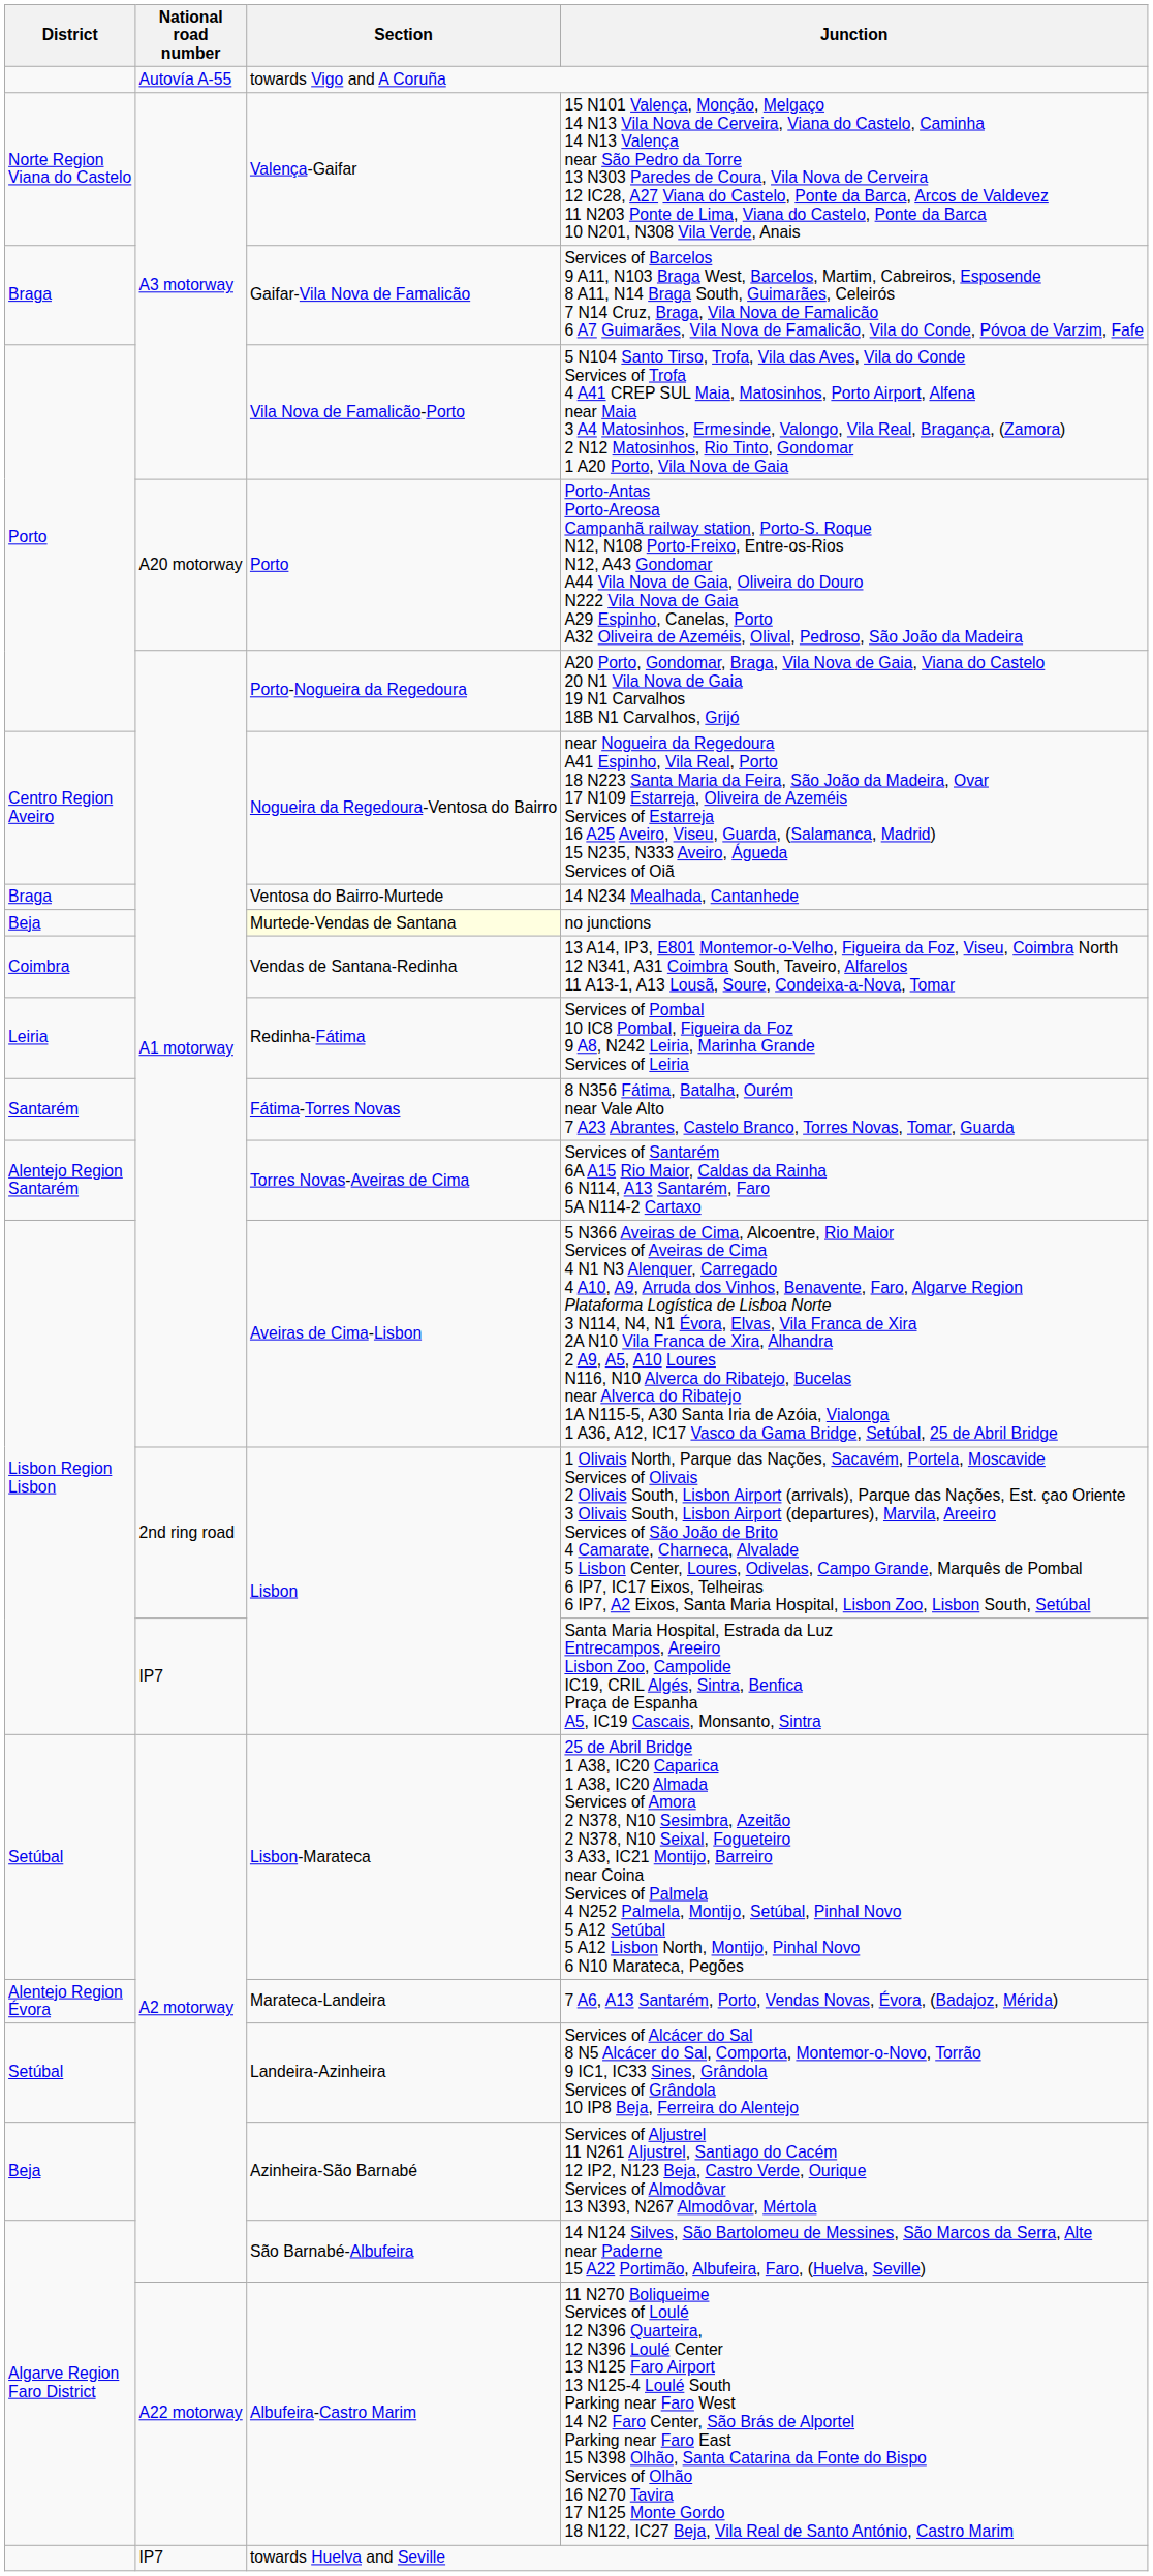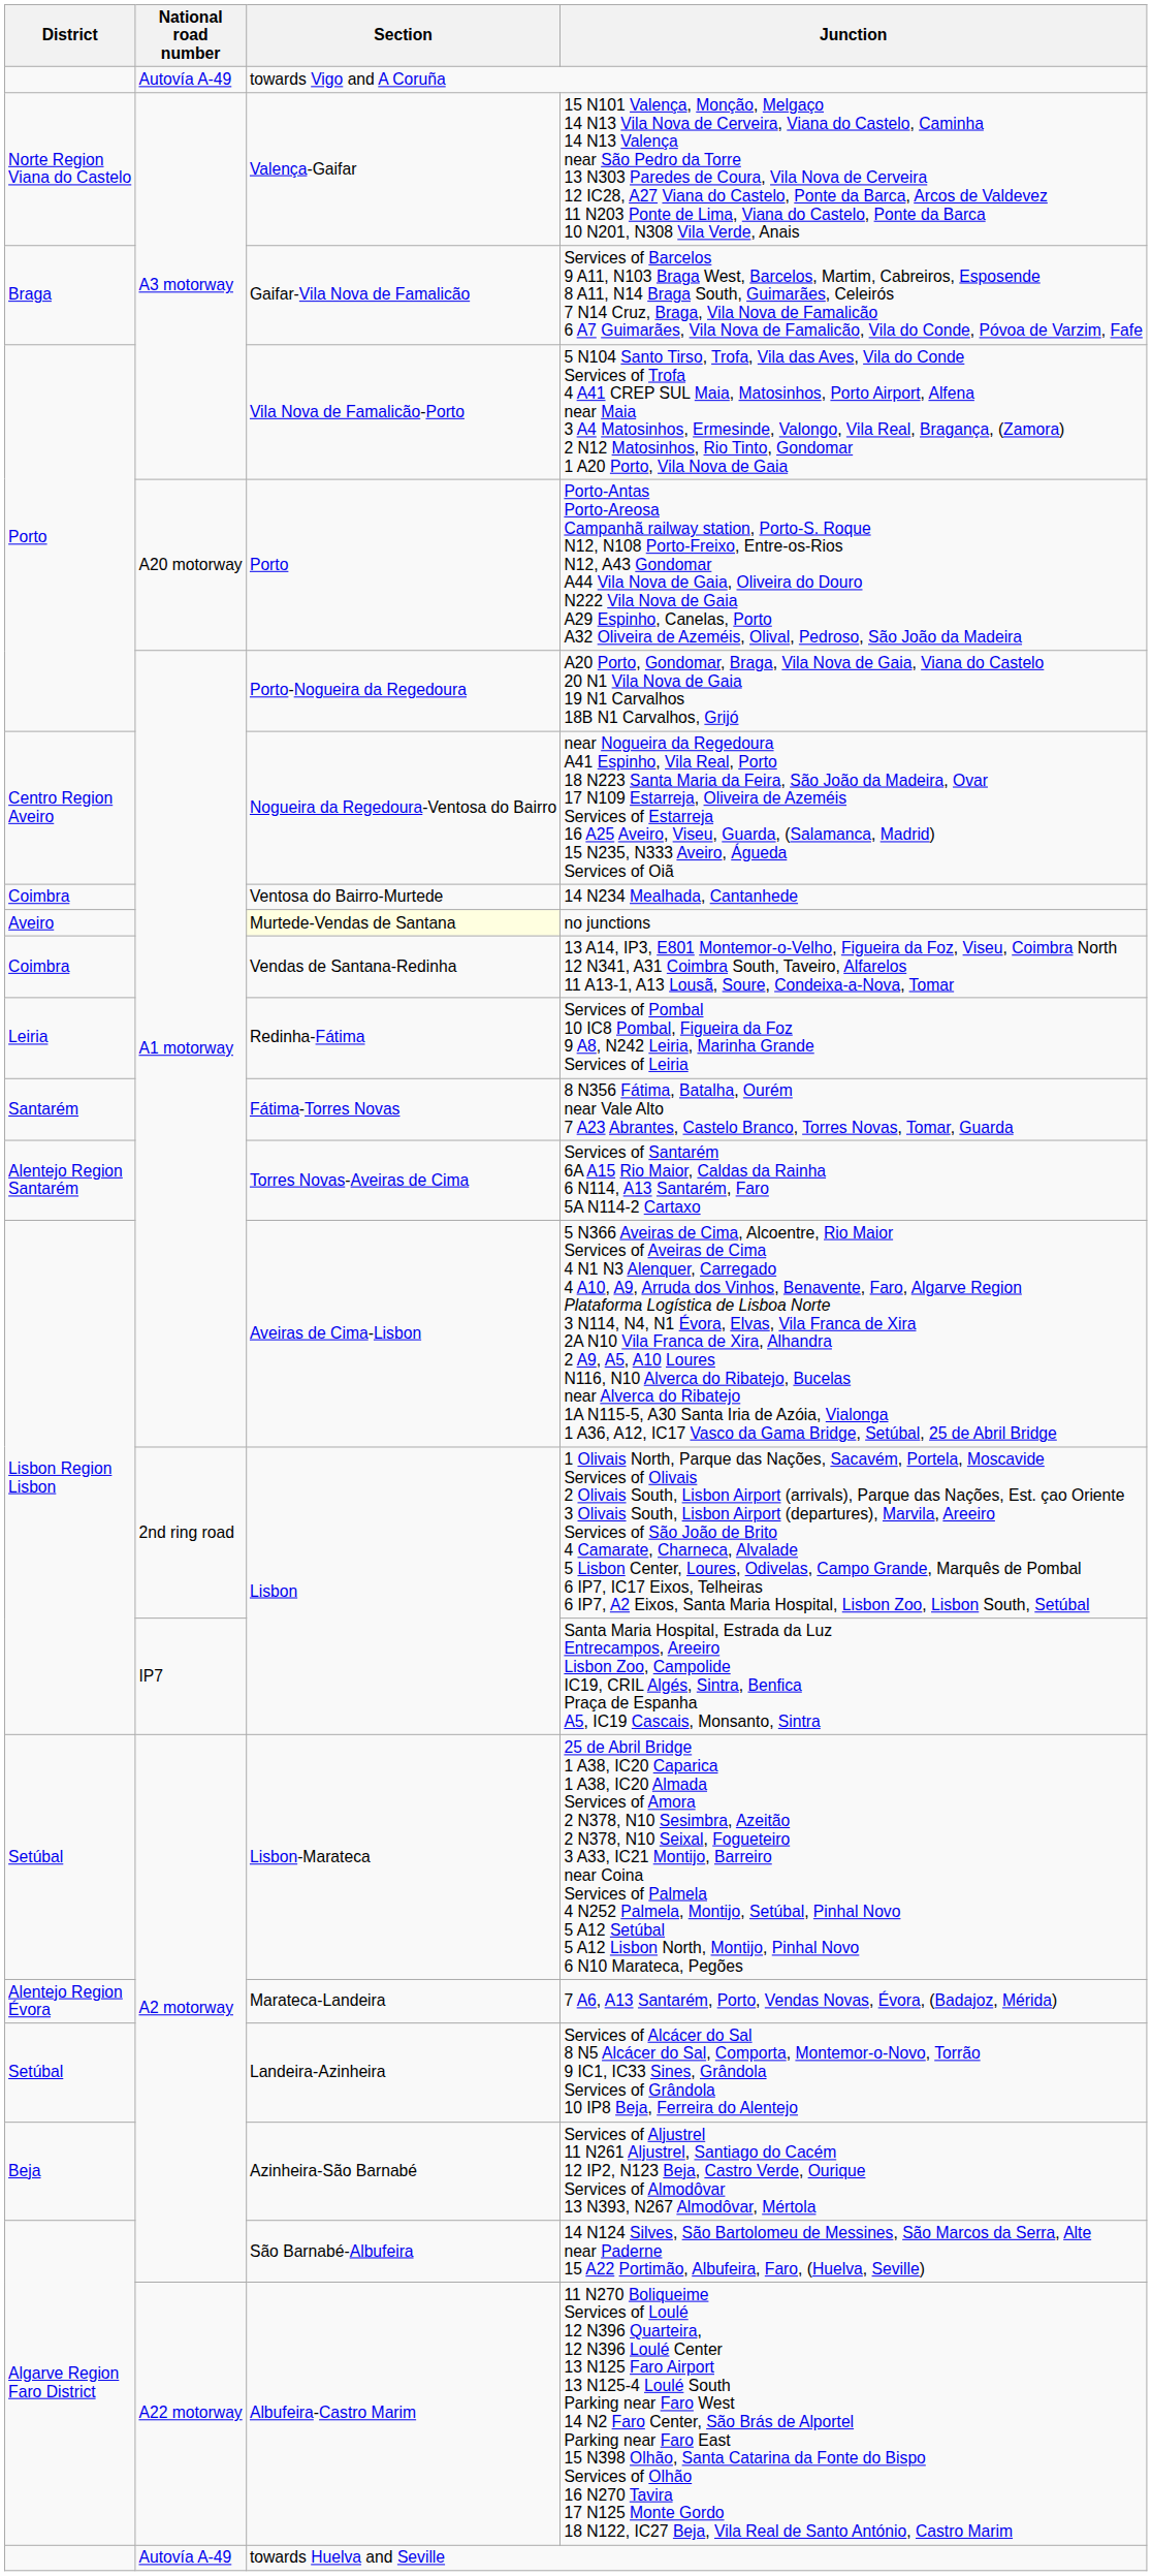 <table class="wikitable sortable">
 <tr>
 <th>District</th>
 <th>National<br>road<br>number</th>
 <th>Section</th>
 <th>Junction</th>
 </tr>
 <tr>
 <td></td>
-<td> <a href='#'>Autovía A-55</a></td>
+<td> <a href='#'>Autovía A-49</a></td>
 <td colspan="2"> towards <a href='#'>Vigo</a> and <a href='#'>A Coruña</a></td>
 </tr>
 <tr>
 <td> <a href='#'>Norte Region</a><br><a href='#'>Viana do Castelo</a></td>
 <td rowspan="3"> <a href='#'>A3 motorway</a></td>
 <td><a href='#'>Valença</a>-Gaifar</td>
 <td> 15 N101 <a href='#'>Valença</a>, <a href='#'>Monção</a>, <a href='#'>Melgaço</a><br> 14 N13 <a href='#'>Vila Nova de Cerveira</a>, <a href='#'>Viana do Castelo</a>, <a href='#'>Caminha</a><br> 14 N13 <a href='#'>Valença</a><br> near <a href='#'>São Pedro da Torre</a><br> 13 N303 <a href='#'>Paredes de Coura</a>, <a href='#'>Vila Nova de Cerveira</a><br> 12 IC28, <a href='#'>A27</a> <a href='#'>Viana do Castelo</a>, <a href='#'>Ponte da Barca</a>, <a href='#'>Arcos de Valdevez</a><br> 11 N203 <a href='#'>Ponte de Lima</a>, <a href='#'>Viana do Castelo</a>, <a href='#'>Ponte da Barca</a><br> 10 N201, N308 <a href='#'>Vila Verde</a>, Anais</td>
 </tr>
 <tr>
 <td><a href='#'>Braga</a></td>
 <td>Gaifar-<a href='#'>Vila Nova de Famalicão</a></td>
 <td> Services of <a href='#'>Barcelos</a><br> 9 A11, N103 <a href='#'>Braga</a> West, <a href='#'>Barcelos</a>, Martim, Cabreiros, <a href='#'>Esposende</a><br> 8 A11, N14 <a href='#'>Braga</a> South, <a href='#'>Guimarães</a>, Celeirós<br> 7 N14 Cruz, <a href='#'>Braga</a>, <a href='#'>Vila Nova de Famalicão</a><br> 6 <a href='#'>A7</a> <a href='#'>Guimarães</a>, <a href='#'>Vila Nova de Famalicão</a>, <a href='#'>Vila do Conde</a>, <a href='#'>Póvoa de Varzim</a>, <a href='#'>Fafe</a></td>
 </tr>
 <tr>
 <td rowspan="3"><a href='#'>Porto</a></td>
 <td><a href='#'>Vila Nova de Famalicão</a>-<a href='#'>Porto</a></td>
 <td> 5 N104 <a href='#'>Santo Tirso</a>, <a href='#'>Trofa</a>, <a href='#'>Vila das Aves</a>, <a href='#'>Vila do Conde</a><br> Services of <a href='#'>Trofa</a><br> 4 <a href='#'>A41</a> CREP SUL <a href='#'>Maia</a>, <a href='#'>Matosinhos</a>, <a href='#'>Porto Airport</a>, <a href='#'>Alfena</a><br> near <a href='#'>Maia</a><br> 3 <a href='#'>A4</a> <a href='#'>Matosinhos</a>, <a href='#'>Ermesinde</a>, <a href='#'>Valongo</a>, <a href='#'>Vila Real</a>, <a href='#'>Bragança</a>,  (<a href='#'>Zamora</a>)<br> 2 N12 <a href='#'>Matosinhos</a>, <a href='#'>Rio Tinto</a>, <a href='#'>Gondomar</a><br> 1 A20 <a href='#'>Porto</a>, <a href='#'>Vila Nova de Gaia</a></td>
 </tr>
 <tr>
 <td> A20 motorway</td>
 <td><a href='#'>Porto</a></td>
 <td> <a href='#'>Porto-Antas</a><br> <a href='#'>Porto-Areosa</a><br> <a href='#'>Campanhã railway station</a>, <a href='#'>Porto-S. Roque</a><br> N12, N108 <a href='#'>Porto-Freixo</a>, Entre-os-Rios<br> N12, A43 <a href='#'>Gondomar</a><br> A44 <a href='#'>Vila Nova de Gaia</a>, <a href='#'>Oliveira do Douro</a><br> N222 <a href='#'>Vila Nova de Gaia</a><br> A29 <a href='#'>Espinho</a>, Canelas, <a href='#'>Porto</a><br> A32 <a href='#'>Oliveira de Azeméis</a>, <a href='#'>Olival</a>, <a href='#'>Pedroso</a>, <a href='#'>São João da Madeira</a></td>
 </tr>
 <tr>
 <td rowspan="9"> <a href='#'>A1 motorway</a></td>
 <td><a href='#'>Porto</a>-<a href='#'>Nogueira da Regedoura</a></td>
 <td> A20 <a href='#'>Porto</a>, <a href='#'>Gondomar</a>, <a href='#'>Braga</a>, <a href='#'>Vila Nova de Gaia</a>, <a href='#'>Viana do Castelo</a><br> 20 N1 <a href='#'>Vila Nova de Gaia</a><br> 19 N1 Carvalhos<br> 18B N1 Carvalhos, <a href='#'>Grijó</a></td>
 </tr>
 <tr>
 <td> <a href='#'>Centro Region</a><br><a href='#'>Aveiro</a></td>
 <td><a href='#'>Nogueira da Regedoura</a>-Ventosa do Bairro</td>
 <td> near <a href='#'>Nogueira da Regedoura</a><br> A41 <a href='#'>Espinho</a>, <a href='#'>Vila Real</a>, <a href='#'>Porto</a><br> 18 N223 <a href='#'>Santa Maria da Feira</a>, <a href='#'>São João da Madeira</a>, <a href='#'>Ovar</a><br> 17 N109 <a href='#'>Estarreja</a>, <a href='#'>Oliveira de Azeméis</a><br> Services of <a href='#'>Estarreja</a><br> 16 <a href='#'>A25</a> <a href='#'>Aveiro</a>, <a href='#'>Viseu</a>, <a href='#'>Guarda</a>,  (<a href='#'>Salamanca</a>, <a href='#'>Madrid</a>)<br> 15 N235, N333 <a href='#'>Aveiro</a>, <a href='#'>Águeda</a><br> Services of Oiã</td>
 </tr>
 <tr>
-<td><a href='#'>Braga</a></td>
+<td><a href='#'>Coimbra</a></td>
 <td>Ventosa do Bairro-Murtede</td>
 <td> 14 N234 <a href='#'>Mealhada</a>, <a href='#'>Cantanhede</a></td>
 </tr>
 <tr>
-<td><a href='#'>Beja</a></td>
+<td><a href='#'>Aveiro</a></td>
 <td style="background: lightyellow;">Murtede-Vendas de Santana</td>
 <td>no junctions</td>
 </tr>
 <tr>
 <td><a href='#'>Coimbra</a></td>
 <td>Vendas de Santana-Redinha</td>
 <td> 13 A14, IP3, <a href='#'>E801</a> <a href='#'>Montemor-o-Velho</a>, <a href='#'>Figueira da Foz</a>, <a href='#'>Viseu</a>, <a href='#'>Coimbra</a> North<br> 12 N341, A31 <a href='#'>Coimbra</a> South, Taveiro, <a href='#'>Alfarelos</a><br> 11 A13-1, A13 <a href='#'>Lousã</a>, <a href='#'>Soure</a>, <a href='#'>Condeixa-a-Nova</a>, <a href='#'>Tomar</a></td>
 </tr>
 <tr>
 <td><a href='#'>Leiria</a></td>
 <td>Redinha-<a href='#'>Fátima</a></td>
 <td> Services of <a href='#'>Pombal</a><br> 10 IC8 <a href='#'>Pombal</a>, <a href='#'>Figueira da Foz</a><br> 9 <a href='#'>A8</a>, N242 <a href='#'>Leiria</a>, <a href='#'>Marinha Grande</a><br> Services of <a href='#'>Leiria</a></td>
 </tr>
 <tr>
 <td><a href='#'>Santarém</a></td>
 <td><a href='#'>Fátima</a>-<a href='#'>Torres Novas</a></td>
 <td> 8 N356 <a href='#'>Fátima</a>, <a href='#'>Batalha</a>, <a href='#'>Ourém</a><br> near Vale Alto<br> 7 <a href='#'>A23</a> <a href='#'>Abrantes</a>, <a href='#'>Castelo Branco</a>, <a href='#'>Torres Novas</a>, <a href='#'>Tomar</a>, <a href='#'>Guarda</a></td>
 </tr>
 <tr>
 <td> <a href='#'>Alentejo Region</a><br><a href='#'>Santarém</a></td>
 <td><a href='#'>Torres Novas</a>-<a href='#'>Aveiras de Cima</a></td>
 <td> Services of <a href='#'>Santarém</a><br> 6A <a href='#'>A15</a> <a href='#'>Rio Maior</a>, <a href='#'>Caldas da Rainha</a><br> 6 N114, <a href='#'>A13</a> <a href='#'>Santarém</a>, <a href='#'>Faro</a><br> 5A N114-2 <a href='#'>Cartaxo</a></td>
 </tr>
 <tr>
 <td rowspan="3"> <a href='#'>Lisbon Region</a><br><a href='#'>Lisbon</a></td>
 <td><a href='#'>Aveiras de Cima</a>-<a href='#'>Lisbon</a></td>
 <td> 5 N366 <a href='#'>Aveiras de Cima</a>, Alcoentre, <a href='#'>Rio Maior</a><br> Services of <a href='#'>Aveiras de Cima</a><br> 4 N1 N3 <a href='#'>Alenquer</a>, <a href='#'>Carregado</a><br> 4 <a href='#'>A10</a>, <a href='#'>A9</a>, <a href='#'>Arruda dos Vinhos</a>, <a href='#'>Benavente</a>, <a href='#'>Faro</a>, <a href='#'>Algarve Region</a><br> <em>Plataforma Logística de Lisboa Norte</em><br> 3 N114, N4, N1 <a href='#'>Évora</a>, <a href='#'>Elvas</a>, <a href='#'>Vila Franca de Xira</a><br> 2A N10 <a href='#'>Vila Franca de Xira</a>, <a href='#'>Alhandra</a><br> 2 <a href='#'>A9</a>, <a href='#'>A5</a>, <a href='#'>A10</a> <a href='#'>Loures</a><br> N116, N10 <a href='#'>Alverca do Ribatejo</a>, <a href='#'>Bucelas</a><br> near <a href='#'>Alverca do Ribatejo</a><br> 1A N115-5, A30 Santa Iria de Azóia, <a href='#'>Vialonga</a><br> 1 A36, A12, IC17 <a href='#'>Vasco da Gama Bridge</a>, <a href='#'>Setúbal</a>, <a href='#'>25 de Abril Bridge</a></td>
 </tr>
 <tr>
 <td>2nd ring road</td>
 <td rowspan="2"><a href='#'>Lisbon</a></td>
 <td> 1 <a href='#'>Olivais</a> North, Parque das Nações, <a href='#'>Sacavém</a>, <a href='#'>Portela</a>, <a href='#'>Moscavide</a><br> Services of <a href='#'>Olivais</a><br> 2 <a href='#'>Olivais</a> South, <a href='#'>Lisbon Airport</a> (arrivals), Parque das Nações, Est. çao Oriente<br> 3 <a href='#'>Olivais</a> South, <a href='#'>Lisbon Airport</a> (departures), <a href='#'>Marvila</a>, <a href='#'>Areeiro</a><br> Services of <a href='#'>São João de Brito</a><br> 4 <a href='#'>Camarate</a>, <a href='#'>Charneca</a>, <a href='#'>Alvalade</a><br> 5 <a href='#'>Lisbon</a> Center, <a href='#'>Loures</a>, <a href='#'>Odivelas</a>, <a href='#'>Campo Grande</a>, Marquês de Pombal<br> 6 IP7, IC17 Eixos, Telheiras<br> 6 IP7, <a href='#'>A2</a> Eixos, Santa Maria Hospital, <a href='#'>Lisbon Zoo</a>, <a href='#'>Lisbon</a> South, <a href='#'>Setúbal</a></td>
 </tr>
 <tr>
 <td> IP7</td>
 <td> Santa Maria Hospital, Estrada da Luz<br> <a href='#'>Entrecampos</a>, <a href='#'>Areeiro</a><br> <a href='#'>Lisbon Zoo</a>, <a href='#'>Campolide</a><br> IC19, CRIL <a href='#'>Algés</a>, <a href='#'>Sintra</a>, <a href='#'>Benfica</a><br> Praça de Espanha<br> <a href='#'>A5</a>, IC19 <a href='#'>Cascais</a>, Monsanto, <a href='#'>Sintra</a></td>
 </tr>
 <tr>
 <td><a href='#'>Setúbal</a></td>
 <td rowspan="5"> <a href='#'>A2 motorway</a></td>
 <td><a href='#'>Lisbon</a>-Marateca</td>
 <td> <a href='#'>25 de Abril Bridge</a><br> 1 A38, IC20 <a href='#'>Caparica</a><br> 1 A38, IC20 <a href='#'>Almada</a><br> Services of <a href='#'>Amora</a><br> 2 N378, N10 <a href='#'>Sesimbra</a>, <a href='#'>Azeitão</a><br> 2 N378, N10 <a href='#'>Seixal</a>, <a href='#'>Fogueteiro</a><br> 3 A33, IC21 <a href='#'>Montijo</a>, <a href='#'>Barreiro</a><br> near Coina<br> Services of <a href='#'>Palmela</a><br> 4 N252 <a href='#'>Palmela</a>, <a href='#'>Montijo</a>, <a href='#'>Setúbal</a>, <a href='#'>Pinhal Novo</a><br> 5 A12 <a href='#'>Setúbal</a><br> 5 A12 <a href='#'>Lisbon</a> North, <a href='#'>Montijo</a>, <a href='#'>Pinhal Novo</a><br> 6 N10 Marateca, Pegões</td>
 </tr>
 <tr>
 <td> <a href='#'>Alentejo Region</a><br><a href='#'>Évora</a></td>
 <td>Marateca-Landeira</td>
 <td> 7 <a href='#'>A6</a>, <a href='#'>A13</a> <a href='#'>Santarém</a>, <a href='#'>Porto</a>, <a href='#'>Vendas Novas</a>, <a href='#'>Évora</a>,  (<a href='#'>Badajoz</a>, <a href='#'>Mérida</a>)</td>
 </tr>
 <tr>
 <td><a href='#'>Setúbal</a></td>
 <td>Landeira-Azinheira</td>
 <td> Services of <a href='#'>Alcácer do Sal</a><br> 8 N5 <a href='#'>Alcácer do Sal</a>, <a href='#'>Comporta</a>, <a href='#'>Montemor-o-Novo</a>, <a href='#'>Torrão</a><br> 9 IC1, IC33 <a href='#'>Sines</a>, <a href='#'>Grândola</a><br> Services of <a href='#'>Grândola</a><br> 10 IP8 <a href='#'>Beja</a>, <a href='#'>Ferreira do Alentejo</a></td>
 </tr>
 <tr>
 <td><a href='#'>Beja</a></td>
 <td>Azinheira-São Barnabé</td>
 <td> Services of <a href='#'>Aljustrel</a><br> 11 N261 <a href='#'>Aljustrel</a>, <a href='#'>Santiago do Cacém</a><br> 12 IP2, N123 <a href='#'>Beja</a>, <a href='#'>Castro Verde</a>, <a href='#'>Ourique</a><br> Services of <a href='#'>Almodôvar</a><br> 13 N393, N267 <a href='#'>Almodôvar</a>, <a href='#'>Mértola</a></td>
 </tr>
 <tr>
 <td rowspan="2"> <a href='#'>Algarve Region</a><br><a href='#'>Faro District</a></td>
 <td>São Barnabé-<a href='#'>Albufeira</a></td>
 <td> 14 N124 <a href='#'>Silves</a>, <a href='#'>São Bartolomeu de Messines</a>, <a href='#'>São Marcos da Serra</a>, <a href='#'>Alte</a><br> near <a href='#'>Paderne</a><br> 15 <a href='#'>A22</a> <a href='#'>Portimão</a>, <a href='#'>Albufeira</a>, <a href='#'>Faro</a>,  (<a href='#'>Huelva</a>, <a href='#'>Seville</a>)</td>
 </tr>
 <tr>
 <td> <a href='#'>A22 motorway</a></td>
 <td><a href='#'>Albufeira</a>-<a href='#'>Castro Marim</a></td>
 <td> 11 N270 <a href='#'>Boliqueime</a><br> Services of <a href='#'>Loulé</a><br> 12 N396 <a href='#'>Quarteira</a>,<br> 12 N396 <a href='#'>Loulé</a> Center<br> 13 N125 <a href='#'>Faro Airport</a><br> 13 N125-4 <a href='#'>Loulé</a> South<br> Parking near <a href='#'>Faro</a> West<br> 14 N2 <a href='#'>Faro</a> Center, <a href='#'>São Brás de Alportel</a><br> Parking near <a href='#'>Faro</a> East<br> 15 N398 <a href='#'>Olhão</a>, <a href='#'>Santa Catarina da Fonte do Bispo</a><br> Services of <a href='#'>Olhão</a><br> 16 N270 <a href='#'>Tavira</a><br> 17 N125 <a href='#'>Monte Gordo</a><br> 18 N122, IC27 <a href='#'>Beja</a>, <a href='#'>Vila Real de Santo António</a>, <a href='#'>Castro Marim</a></td>
 </tr>
 <tr>
 <td></td>
-<td> IP7</td>
+<td> <a href='#'>Autovía A-49</a></td>
 <td colspan="2"> towards <a href='#'>Huelva</a> and <a href='#'>Seville</a></td>
 </tr>
 </table>
